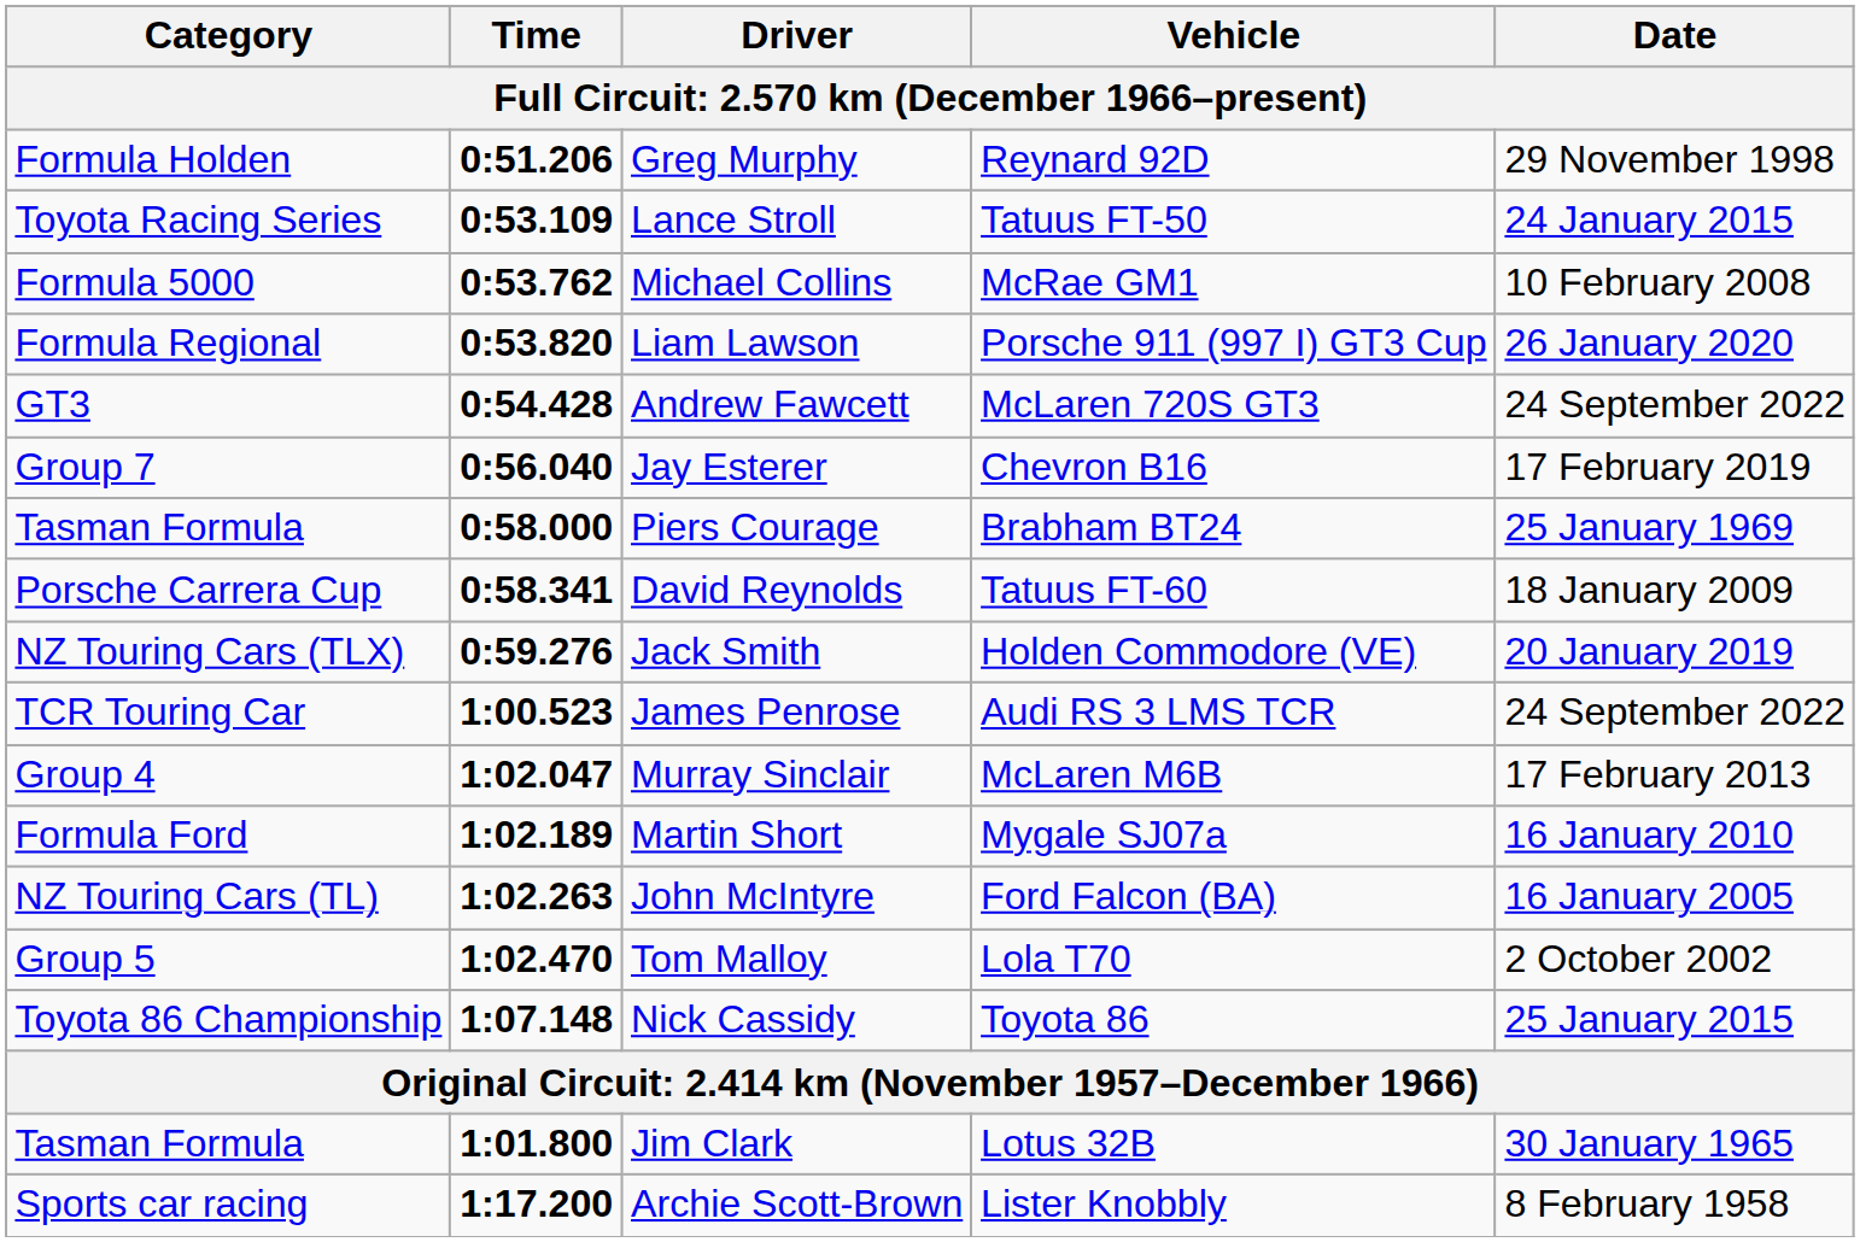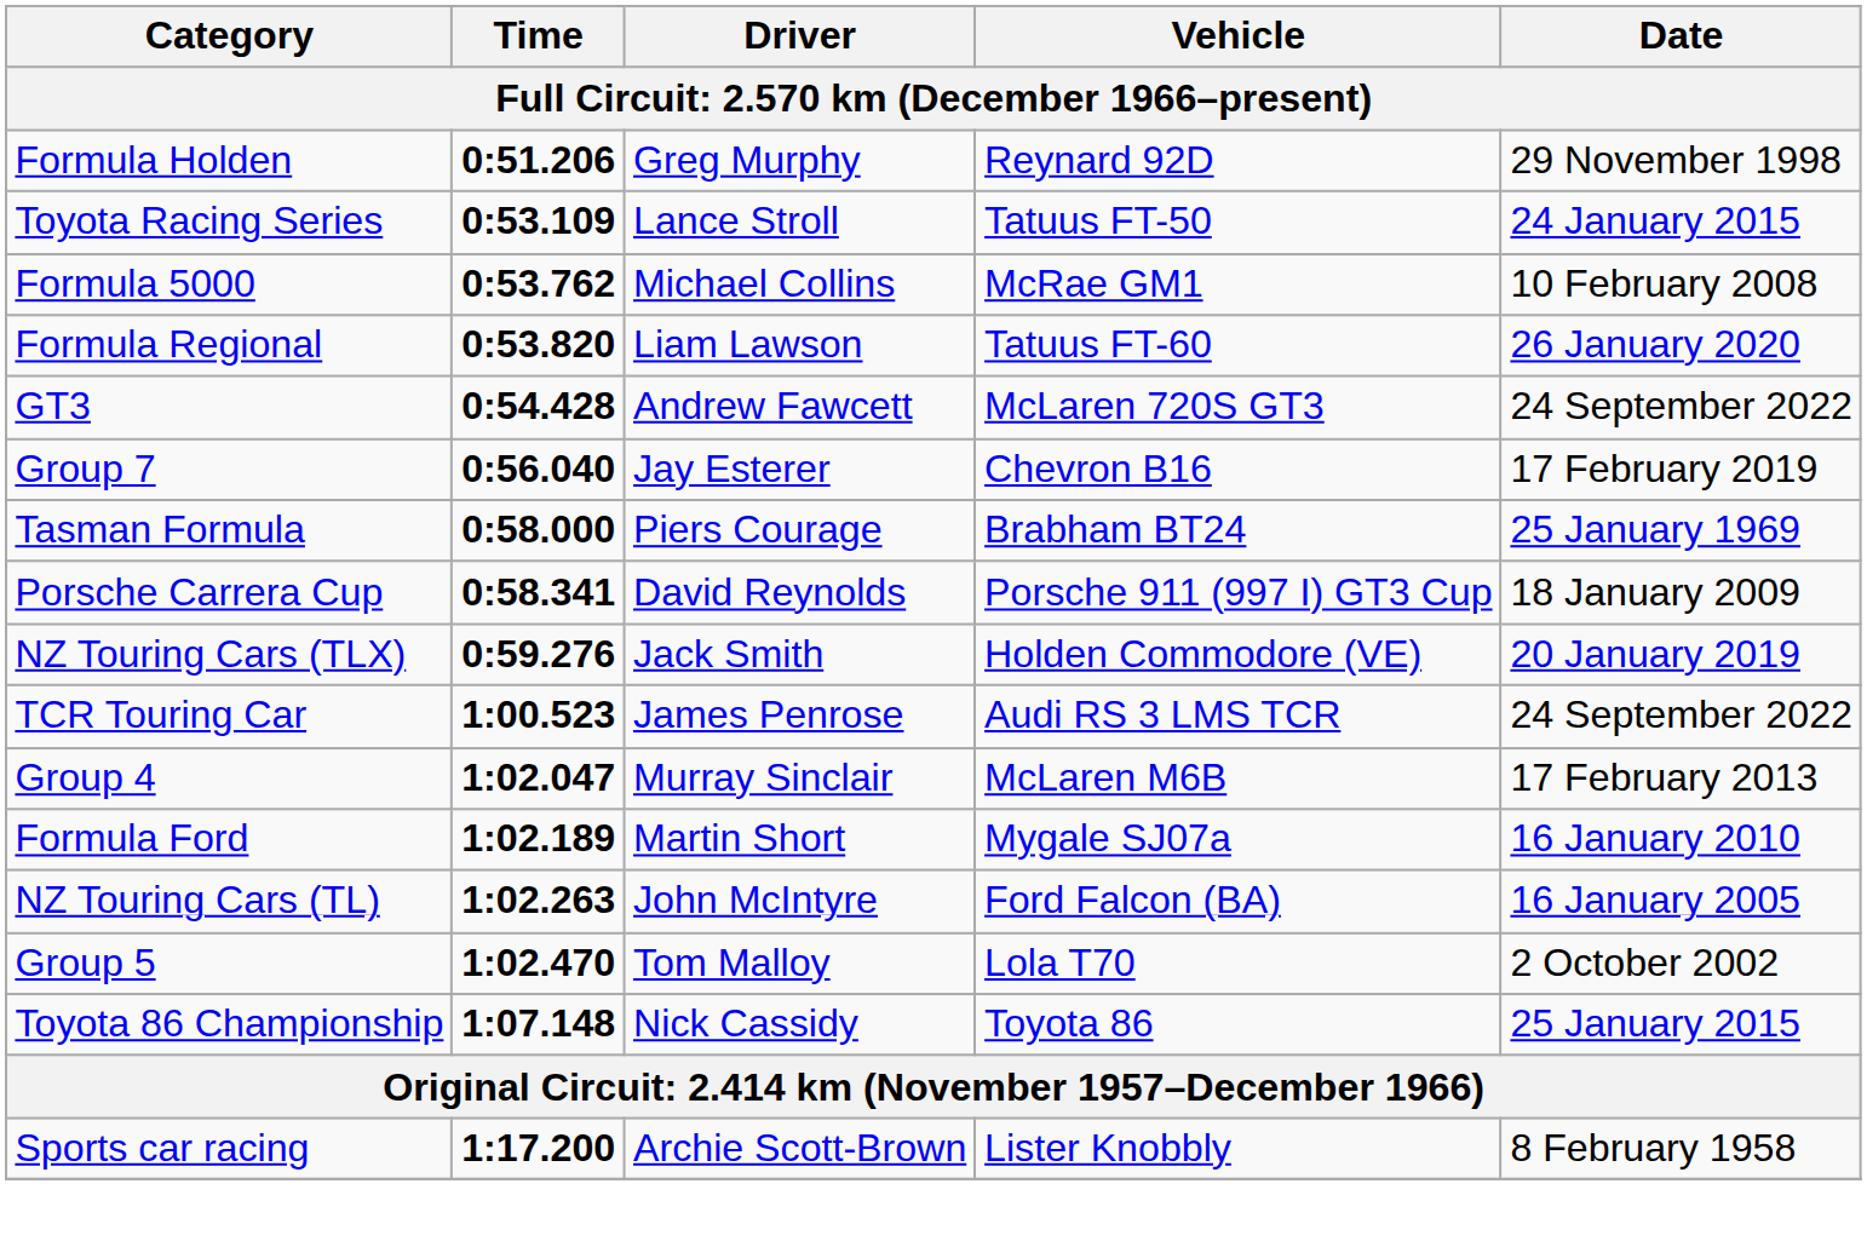 <table class="wikitable">
 <tr>
 <th>Category</th>
 <th>Time</th>
 <th>Driver</th>
 <th>Vehicle</th>
 <th>Date</th>
 </tr>
 <tr>
 <th colspan=5>Full Circuit: 2.570 km (December 1966–present)</th>
 </tr>
 <tr>
 <td><a href='#'>Formula Holden</a></td>
 <td><strong>0:51.206</strong></td>
 <td><a href='#'>Greg Murphy</a></td>
 <td><a href='#'>Reynard 92D</a></td>
 <td>29 November 1998</td>
 </tr>
 <tr>
 <td><a href='#'>Toyota Racing Series</a></td>
 <td><strong>0:53.109</strong></td>
 <td><a href='#'>Lance Stroll</a></td>
 <td><a href='#'>Tatuus FT-50</a></td>
 <td><a href='#'>24 January 2015</a></td>
 </tr>
 <tr>
 <td><a href='#'>Formula 5000</a></td>
 <td><strong>0:53.762</strong></td>
 <td><a href='#'>Michael Collins</a></td>
 <td><a href='#'>McRae GM1</a></td>
 <td>10 February 2008</td>
 </tr>
 <tr>
 <td><a href='#'>Formula Regional</a></td>
 <td><strong>0:53.820</strong></td>
 <td><a href='#'>Liam Lawson</a></td>
-<td><a href='#'>Porsche 911 (997 I) GT3 Cup</a></td>
+<td><a href='#'>Tatuus FT-60</a></td>
 <td><a href='#'>26 January 2020</a></td>
 </tr>
 <tr>
 <td><a href='#'>GT3</a></td>
 <td><strong>0:54.428</strong></td>
 <td><a href='#'>Andrew Fawcett</a></td>
 <td><a href='#'>McLaren 720S GT3</a></td>
 <td>24 September 2022</td>
 </tr>
 <tr>
 <td><a href='#'>Group 7</a></td>
 <td><strong>0:56.040</strong></td>
 <td><a href='#'>Jay Esterer</a></td>
 <td><a href='#'>Chevron B16</a></td>
 <td>17 February 2019</td>
 </tr>
 <tr>
 <td><a href='#'>Tasman Formula</a></td>
 <td><strong>0:58.000</strong></td>
 <td><a href='#'>Piers Courage</a></td>
 <td><a href='#'>Brabham BT24</a></td>
 <td><a href='#'>25 January 1969</a></td>
 </tr>
 <tr>
 <td><a href='#'>Porsche Carrera Cup</a></td>
 <td><strong>0:58.341</strong></td>
 <td><a href='#'>David Reynolds</a></td>
-<td><a href='#'>Tatuus FT-60</a></td>
+<td><a href='#'>Porsche 911 (997 I) GT3 Cup</a></td>
 <td>18 January 2009</td>
 </tr>
 <tr>
 <td><a href='#'>NZ Touring Cars (TLX)</a></td>
 <td><strong>0:59.276</strong></td>
 <td><a href='#'>Jack Smith</a></td>
 <td><a href='#'>Holden Commodore (VE)</a></td>
 <td><a href='#'>20 January 2019</a></td>
 </tr>
 <tr>
 <td><a href='#'>TCR Touring Car</a></td>
 <td><strong>1:00.523</strong></td>
 <td><a href='#'>James Penrose</a></td>
 <td><a href='#'>Audi RS 3 LMS TCR</a></td>
 <td>24 September 2022</td>
 </tr>
 <tr>
 <td><a href='#'>Group 4</a></td>
 <td><strong>1:02.047</strong></td>
 <td><a href='#'>Murray Sinclair</a></td>
 <td><a href='#'>McLaren M6B</a></td>
 <td>17 February 2013</td>
 </tr>
 <tr>
 <td><a href='#'>Formula Ford</a></td>
 <td><strong>1:02.189</strong></td>
 <td><a href='#'>Martin Short</a></td>
 <td><a href='#'>Mygale SJ07a</a></td>
 <td><a href='#'>16 January 2010</a></td>
 </tr>
 <tr>
 <td><a href='#'>NZ Touring Cars (TL)</a></td>
 <td><strong>1:02.263</strong></td>
 <td><a href='#'>John McIntyre</a></td>
 <td><a href='#'>Ford Falcon (BA)</a></td>
 <td><a href='#'>16 January 2005</a></td>
 </tr>
 <tr>
 <td><a href='#'>Group 5</a></td>
 <td><strong>1:02.470</strong></td>
 <td><a href='#'>Tom Malloy</a></td>
 <td><a href='#'>Lola T70</a></td>
 <td>2 October 2002</td>
 </tr>
 <tr>
 <td><a href='#'>Toyota 86 Championship</a></td>
 <td><strong>1:07.148</strong></td>
 <td><a href='#'>Nick Cassidy</a></td>
 <td><a href='#'>Toyota 86</a></td>
 <td><a href='#'>25 January 2015</a></td>
 </tr>
 <tr>
 <th colspan=5>Original Circuit: 2.414 km (November 1957–December 1966)</th>
 </tr>
 <tr>
-<td><a href='#'>Tasman Formula</a></td>
-<td><strong>1:01.800</strong></td>
-<td><a href='#'>Jim Clark</a></td>
-<td><a href='#'>Lotus 32B</a></td>
-<td><a href='#'>30 January 1965</a></td>
-</tr>
-<tr>
 <td><a href='#'>Sports car racing</a></td>
 <td><strong>1:17.200</strong></td>
 <td><a href='#'>Archie Scott-Brown</a></td>
 <td><a href='#'>Lister Knobbly</a></td>
 <td>8 February 1958</td>
 </tr>
 <tr>
 </tr>
 </table>
